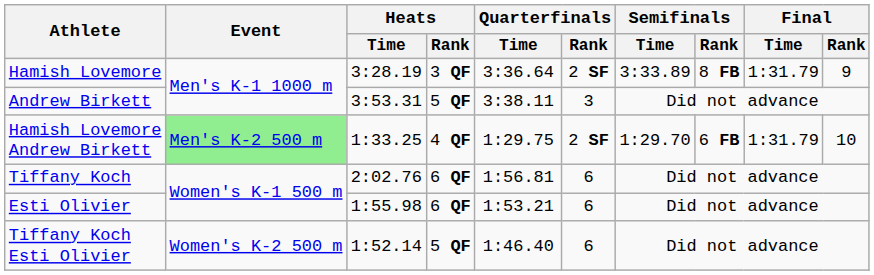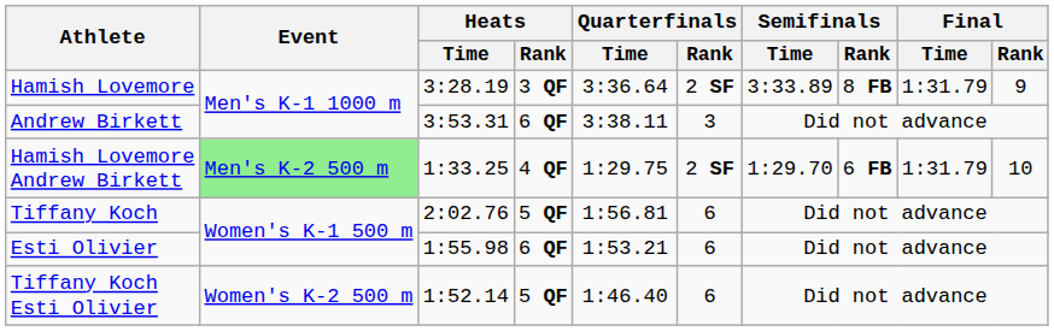 <table class=wikitable style="font-size:90%">
 <tr>
 <th rowspan="2">Athlete</th>
 <th rowspan="2">Event</th>
 <th colspan=2>Heats</th>
 <th colspan=2>Quarterfinals</th>
 <th colspan=2>Semifinals</th>
 <th colspan=2>Final</th>
 </tr>
 <tr style="font-size:95%">
 <th>Time</th>
 <th>Rank</th>
 <th>Time</th>
 <th>Rank</th>
 <th>Time</th>
 <th>Rank</th>
 <th>Time</th>
 <th>Rank</th>
 </tr>
 <tr align=center>
 <td align=left><a href='#'>Hamish Lovemore</a></td>
 <td rowspan=2 align=left><a href='#'>Men's K-1 1000 m</a></td>
 <td>3:28.19</td>
 <td>3 <strong>QF</strong></td>
 <td>3:36.64</td>
 <td>2 <strong>SF</strong></td>
 <td>3:33.89</td>
 <td>8 <strong>FB</strong></td>
 <td>1:31.79</td>
 <td>9</td>
 </tr>
 <tr align=center>
 <td align=left><a href='#'>Andrew Birkett</a></td>
 <td>3:53.31</td>
-<td>5 <strong>QF</strong></td>
+<td>6 <strong>QF</strong></td>
 <td>3:38.11</td>
 <td>3</td>
 <td colspan="4">Did not advance</td>
 </tr>
 <tr align=center>
 <td align=left><a href='#'>Hamish Lovemore</a><br><a href='#'>Andrew Birkett</a></td>
 <td align=left style="background: lightgreen;"><a href='#'>Men's K-2 500 m</a></td>
 <td>1:33.25</td>
 <td>4 <strong>QF</strong></td>
 <td>1:29.75</td>
 <td>2 <strong>SF</strong></td>
 <td>1:29.70</td>
 <td>6 <strong>FB</strong></td>
 <td>1:31.79</td>
 <td>10</td>
 </tr>
 <tr align=center>
 <td align=left><a href='#'>Tiffany Koch</a></td>
 <td rowspan=2 align=left><a href='#'>Women's K-1 500 m</a></td>
 <td>2:02.76</td>
-<td>6 <strong>QF</strong></td>
+<td>5 <strong>QF</strong></td>
 <td>1:56.81</td>
 <td>6</td>
 <td colspan="4">Did not advance</td>
 </tr>
 <tr align=center>
 <td align=left><a href='#'>Esti Olivier</a></td>
 <td>1:55.98</td>
 <td>6 <strong>QF</strong></td>
 <td>1:53.21</td>
 <td>6</td>
 <td colspan="4">Did not advance</td>
 </tr>
 <tr align=center>
 <td align=left><a href='#'>Tiffany Koch</a><br><a href='#'>Esti Olivier</a></td>
 <td align=left><a href='#'>Women's K-2 500 m</a></td>
 <td>1:52.14</td>
 <td>5 <strong>QF</strong></td>
 <td>1:46.40</td>
 <td>6</td>
 <td colspan="4">Did not advance</td>
 </tr>
 </table>
